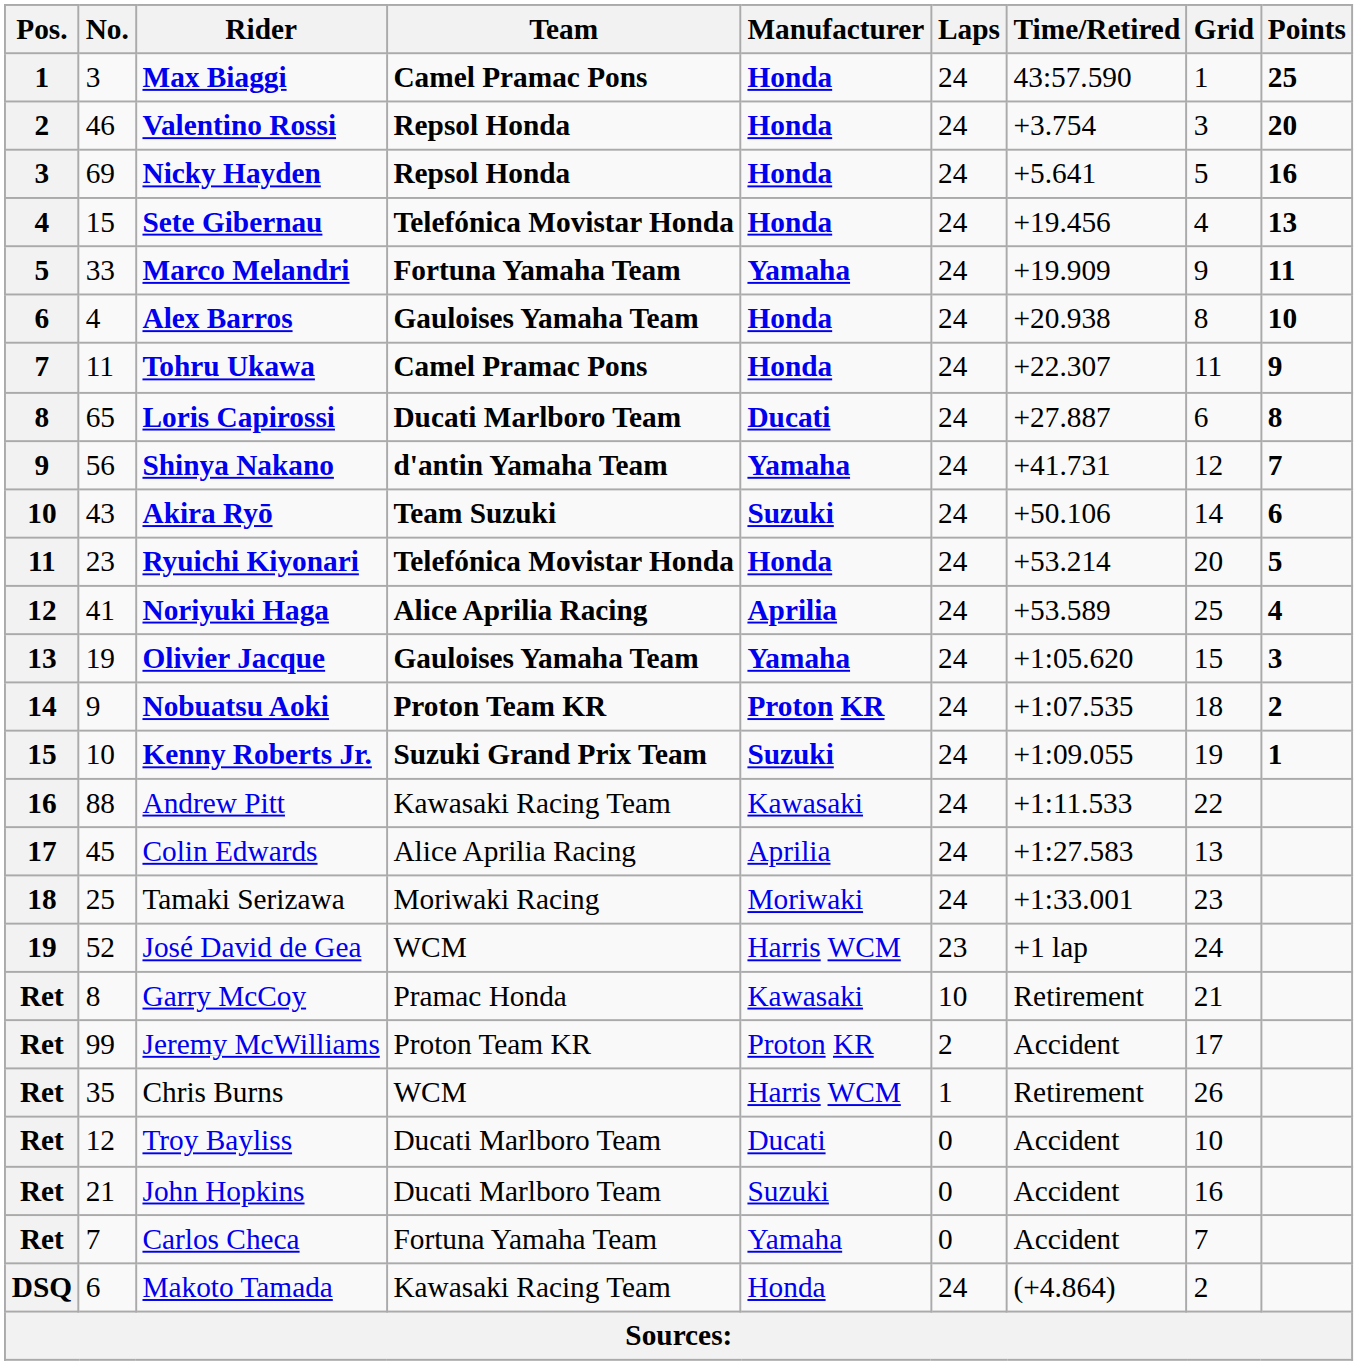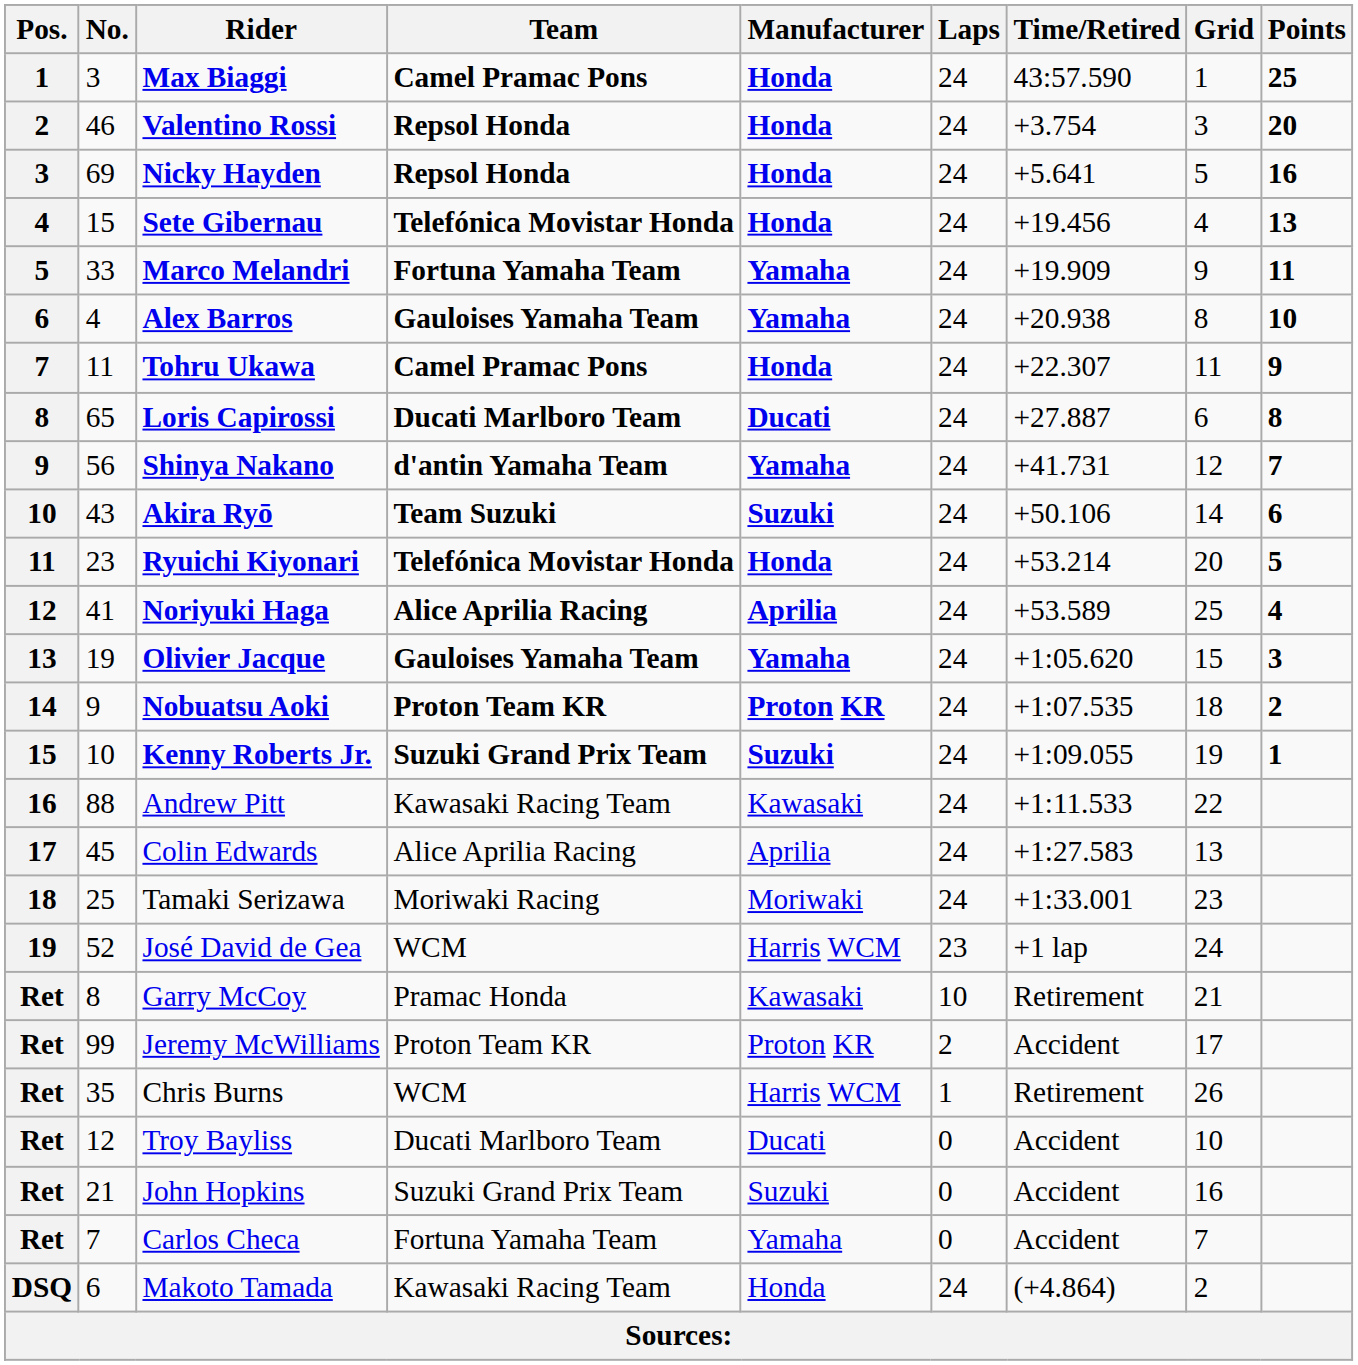 <table class="wikitable" style="font-size: 95%;">
 <tr>
 <th>Pos.</th>
 <th>No.</th>
 <th>Rider</th>
 <th>Team</th>
 <th>Manufacturer</th>
 <th>Laps</th>
 <th>Time/Retired</th>
 <th>Grid</th>
 <th>Points</th>
 </tr>
 <tr>
 <th>1</th>
 <td>3</td>
 <td> <strong><a href='#'>Max Biaggi</a></strong></td>
 <td><strong>Camel Pramac Pons</strong></td>
 <td><strong><a href='#'>Honda</a></strong></td>
 <td>24</td>
 <td>43:57.590</td>
 <td>1</td>
 <td><strong>25</strong></td>
 </tr>
 <tr>
 <th>2</th>
 <td>46</td>
 <td> <strong><a href='#'>Valentino Rossi</a></strong></td>
 <td><strong>Repsol Honda</strong></td>
 <td><strong><a href='#'>Honda</a></strong></td>
 <td>24</td>
 <td>+3.754</td>
 <td>3</td>
 <td><strong>20</strong></td>
 </tr>
 <tr>
 <th>3</th>
 <td>69</td>
 <td> <strong><a href='#'>Nicky Hayden</a></strong></td>
 <td><strong>Repsol Honda</strong></td>
 <td><strong><a href='#'>Honda</a></strong></td>
 <td>24</td>
 <td>+5.641</td>
 <td>5</td>
 <td><strong>16</strong></td>
 </tr>
 <tr>
 <th>4</th>
 <td>15</td>
 <td> <strong><a href='#'>Sete Gibernau</a></strong></td>
 <td><strong>Telefónica Movistar Honda</strong></td>
 <td><strong><a href='#'>Honda</a></strong></td>
 <td>24</td>
 <td>+19.456</td>
 <td>4</td>
 <td><strong>13</strong></td>
 </tr>
 <tr>
 <th>5</th>
 <td>33</td>
 <td> <strong><a href='#'>Marco Melandri</a></strong></td>
 <td><strong>Fortuna Yamaha Team</strong></td>
 <td><strong><a href='#'>Yamaha</a></strong></td>
 <td>24</td>
 <td>+19.909</td>
 <td>9</td>
 <td><strong>11</strong></td>
 </tr>
 <tr>
 <th>6</th>
 <td>4</td>
 <td> <strong><a href='#'>Alex Barros</a></strong></td>
 <td><strong>Gauloises Yamaha Team</strong></td>
-<td><strong><a href='#'>Honda</a></strong></td>
+<td><strong><a href='#'>Yamaha</a></strong></td>
 <td>24</td>
 <td>+20.938</td>
 <td>8</td>
 <td><strong>10</strong></td>
 </tr>
 <tr>
 <th>7</th>
 <td>11</td>
 <td> <strong><a href='#'>Tohru Ukawa</a></strong></td>
 <td><strong>Camel Pramac Pons</strong></td>
 <td><strong><a href='#'>Honda</a></strong></td>
 <td>24</td>
 <td>+22.307</td>
 <td>11</td>
 <td><strong>9</strong></td>
 </tr>
 <tr>
 <th>8</th>
 <td>65</td>
 <td> <strong><a href='#'>Loris Capirossi</a></strong></td>
 <td><strong>Ducati Marlboro Team</strong></td>
 <td><strong><a href='#'>Ducati</a></strong></td>
 <td>24</td>
 <td>+27.887</td>
 <td>6</td>
 <td><strong>8</strong></td>
 </tr>
 <tr>
 <th>9</th>
 <td>56</td>
 <td> <strong><a href='#'>Shinya Nakano</a></strong></td>
 <td><strong>d'antin Yamaha Team</strong></td>
 <td><strong><a href='#'>Yamaha</a></strong></td>
 <td>24</td>
 <td>+41.731</td>
 <td>12</td>
 <td><strong>7</strong></td>
 </tr>
 <tr>
 <th>10</th>
 <td>43</td>
 <td> <strong><a href='#'>Akira Ryō</a></strong></td>
 <td><strong>Team Suzuki</strong></td>
 <td><strong><a href='#'>Suzuki</a></strong></td>
 <td>24</td>
 <td>+50.106</td>
 <td>14</td>
 <td><strong>6</strong></td>
 </tr>
 <tr>
 <th>11</th>
 <td>23</td>
 <td> <strong><a href='#'>Ryuichi Kiyonari</a></strong></td>
 <td><strong>Telefónica Movistar Honda</strong></td>
 <td><strong><a href='#'>Honda</a></strong></td>
 <td>24</td>
 <td>+53.214</td>
 <td>20</td>
 <td><strong>5</strong></td>
 </tr>
 <tr>
 <th>12</th>
 <td>41</td>
 <td> <strong><a href='#'>Noriyuki Haga</a></strong></td>
 <td><strong>Alice Aprilia Racing</strong></td>
 <td><strong><a href='#'>Aprilia</a></strong></td>
 <td>24</td>
 <td>+53.589</td>
 <td>25</td>
 <td><strong>4</strong></td>
 </tr>
 <tr>
 <th>13</th>
 <td>19</td>
 <td> <strong><a href='#'>Olivier Jacque</a></strong></td>
 <td><strong>Gauloises Yamaha Team</strong></td>
 <td><strong><a href='#'>Yamaha</a></strong></td>
 <td>24</td>
 <td>+1:05.620</td>
 <td>15</td>
 <td><strong>3</strong></td>
 </tr>
 <tr>
 <th>14</th>
 <td>9</td>
 <td> <strong><a href='#'>Nobuatsu Aoki</a></strong></td>
 <td><strong>Proton Team KR</strong></td>
 <td><strong><a href='#'>Proton</a> <a href='#'>KR</a></strong></td>
 <td>24</td>
 <td>+1:07.535</td>
 <td>18</td>
 <td><strong>2</strong></td>
 </tr>
 <tr>
 <th>15</th>
 <td>10</td>
 <td> <strong><a href='#'>Kenny Roberts Jr.</a></strong></td>
 <td><strong>Suzuki Grand Prix Team</strong></td>
 <td><strong><a href='#'>Suzuki</a></strong></td>
 <td>24</td>
 <td>+1:09.055</td>
 <td>19</td>
 <td><strong>1</strong></td>
 </tr>
 <tr>
 <th>16</th>
 <td>88</td>
 <td> <a href='#'>Andrew Pitt</a></td>
 <td>Kawasaki Racing Team</td>
 <td><a href='#'>Kawasaki</a></td>
 <td>24</td>
 <td>+1:11.533</td>
 <td>22</td>
 <td></td>
 </tr>
 <tr>
 <th>17</th>
 <td>45</td>
 <td> <a href='#'>Colin Edwards</a></td>
 <td>Alice Aprilia Racing</td>
 <td><a href='#'>Aprilia</a></td>
 <td>24</td>
 <td>+1:27.583</td>
 <td>13</td>
 <td></td>
 </tr>
 <tr>
 <th>18</th>
 <td>25</td>
 <td> Tamaki Serizawa</td>
 <td>Moriwaki Racing</td>
 <td><a href='#'>Moriwaki</a></td>
 <td>24</td>
 <td>+1:33.001</td>
 <td>23</td>
 <td></td>
 </tr>
 <tr>
 <th>19</th>
 <td>52</td>
 <td> <a href='#'>José David de Gea</a></td>
 <td>WCM</td>
 <td><a href='#'>Harris</a> <a href='#'>WCM</a></td>
 <td>23</td>
 <td>+1 lap</td>
 <td>24</td>
 <td></td>
 </tr>
 <tr>
 <th>Ret</th>
 <td>8</td>
 <td> <a href='#'>Garry McCoy</a></td>
 <td>Pramac Honda</td>
 <td><a href='#'>Kawasaki</a></td>
 <td>10</td>
 <td>Retirement</td>
 <td>21</td>
 <td></td>
 </tr>
 <tr>
 <th>Ret</th>
 <td>99</td>
 <td> <a href='#'>Jeremy McWilliams</a></td>
 <td>Proton Team KR</td>
 <td><a href='#'>Proton</a> <a href='#'>KR</a></td>
 <td>2</td>
 <td>Accident</td>
 <td>17</td>
 <td></td>
 </tr>
 <tr>
 <th>Ret</th>
 <td>35</td>
 <td> Chris Burns</td>
 <td>WCM</td>
 <td><a href='#'>Harris</a> <a href='#'>WCM</a></td>
 <td>1</td>
 <td>Retirement</td>
 <td>26</td>
 <td></td>
 </tr>
 <tr>
 <th>Ret</th>
 <td>12</td>
 <td> <a href='#'>Troy Bayliss</a></td>
 <td>Ducati Marlboro Team</td>
 <td><a href='#'>Ducati</a></td>
 <td>0</td>
 <td>Accident</td>
 <td>10</td>
 <td></td>
 </tr>
 <tr>
 <th>Ret</th>
 <td>21</td>
 <td> <a href='#'>John Hopkins</a></td>
-<td>Ducati Marlboro Team</td>
+<td>Suzuki Grand Prix Team</td>
 <td><a href='#'>Suzuki</a></td>
 <td>0</td>
 <td>Accident</td>
 <td>16</td>
 <td></td>
 </tr>
 <tr>
 <th>Ret</th>
 <td>7</td>
 <td> <a href='#'>Carlos Checa</a></td>
 <td>Fortuna Yamaha Team</td>
 <td><a href='#'>Yamaha</a></td>
 <td>0</td>
 <td>Accident</td>
 <td>7</td>
 <td></td>
 </tr>
 <tr>
 <th>DSQ</th>
 <td>6</td>
 <td> <a href='#'>Makoto Tamada</a></td>
 <td>Kawasaki Racing Team</td>
 <td><a href='#'>Honda</a></td>
 <td>24</td>
 <td>(+4.864)</td>
 <td>2</td>
 <td></td>
 </tr>
 <tr>
 <th colspan=9>Sources: </th>
 </tr>
 </table>
